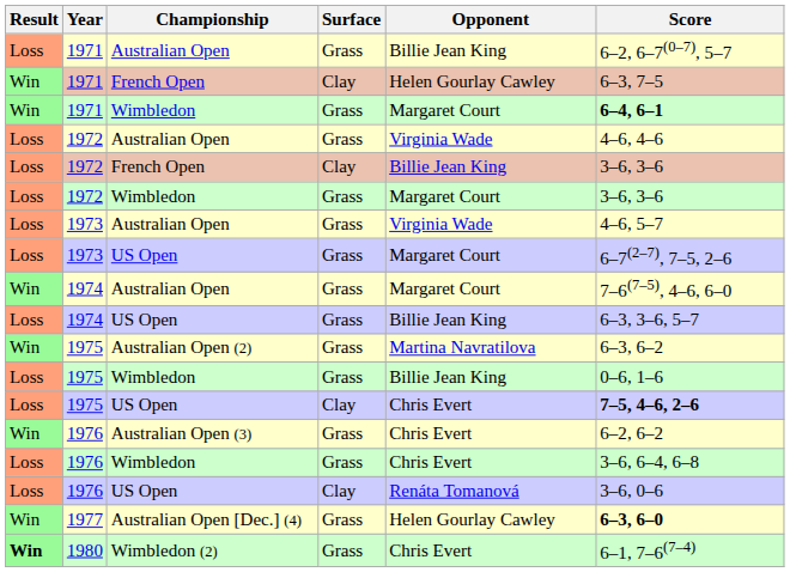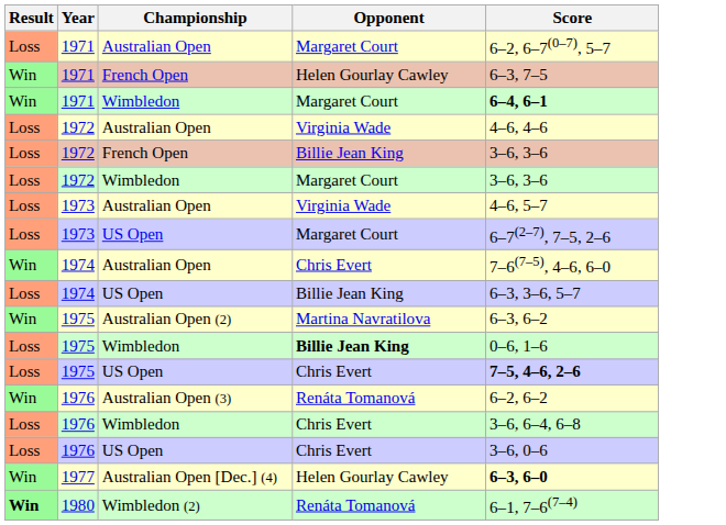 <table class='sortable wikitable'>
 <tr>
 <th style="width:40px">Result</th>
 <th style="width:30px">Year</th>
 <th style="width:180px">Championship</th>
-<th style="width:50px">Surface</th>
 <th style="width:180px">Opponent</th>
 <th style="width:160px" class="unsortable">Score</th>
 </tr>
 <tr style="background:#ffc;">
 <td style="background:#ffa07a;">Loss</td>
 <td><a href='#'>1971</a></td>
 <td><a href='#'>Australian Open</a></td>
-<td>Grass</td>
-<td> Billie Jean King</td>
+<td> <a href='#'>Margaret Court</a></td>
 <td>6–2, 6–7<sup>(0–7)</sup>, 5–7</td>
 </tr>
 <tr style="background:#ebc2af;">
 <td style="background:#98fb98;">Win</td>
 <td><a href='#'>1971</a></td>
 <td><a href='#'>French Open</a></td>
-<td>Clay</td>
 <td> Helen Gourlay Cawley</td>
 <td>6–3, 7–5</td>
 </tr>
 <tr style="background:#cfc;">
 <td style="background:#98fb98;">Win</td>
 <td><a href='#'>1971</a></td>
 <td><a href='#'>Wimbledon</a></td>
-<td>Grass</td>
 <td> Margaret Court</td>
 <td><strong>6–4, 6–1</strong></td>
 </tr>
 <tr style="background:#ffc;">
 <td style="background:#ffa07a;">Loss</td>
 <td><a href='#'>1972</a></td>
 <td>Australian Open</td>
-<td>Grass</td>
 <td> <a href='#'>Virginia Wade</a></td>
 <td>4–6, 4–6</td>
 </tr>
 <tr style="background:#ebc2af;">
 <td style="background:#ffa07a;">Loss</td>
 <td><a href='#'>1972</a></td>
 <td>French Open</td>
-<td>Clay</td>
 <td> <a href='#'>Billie Jean King</a></td>
 <td>3–6, 3–6</td>
 </tr>
 <tr style="background:#cfc;">
 <td style="background:#ffa07a;">Loss</td>
 <td><a href='#'>1972</a></td>
 <td>Wimbledon</td>
-<td>Grass</td>
 <td> Margaret Court</td>
 <td>3–6, 3–6</td>
 </tr>
 <tr style="background:#ffc;">
 <td style="background:#ffa07a;">Loss</td>
 <td><a href='#'>1973</a></td>
 <td>Australian Open</td>
-<td>Grass</td>
 <td> <a href='#'>Virginia Wade</a></td>
 <td>4–6, 5–7</td>
 </tr>
 <tr style="background:#ccf;">
 <td style="background:#ffa07a;">Loss</td>
 <td><a href='#'>1973</a></td>
 <td><a href='#'>US Open</a></td>
-<td>Grass</td>
 <td> Margaret Court</td>
 <td>6–7<sup>(2–7)</sup>, 7–5, 2–6</td>
 </tr>
 <tr style="background:#ffc;">
 <td style="background:#98fb98;">Win</td>
 <td><a href='#'>1974</a></td>
 <td>Australian Open</td>
-<td>Grass</td>
-<td> Margaret Court</td>
+<td> <a href='#'>Chris Evert</a></td>
 <td>7–6<sup>(7–5)</sup>, 4–6, 6–0</td>
 </tr>
 <tr style="background:#ccf;">
 <td style="background:#ffa07a;">Loss</td>
 <td><a href='#'>1974</a></td>
 <td>US Open</td>
-<td>Grass</td>
 <td> Billie Jean King</td>
 <td>6–3, 3–6, 5–7</td>
 </tr>
 <tr style="background:#ffc;">
 <td style="background:#98fb98;">Win</td>
 <td><a href='#'>1975</a></td>
 <td>Australian Open <small>(2)</small></td>
-<td>Grass</td>
 <td> <a href='#'>Martina Navratilova</a></td>
 <td>6–3, 6–2</td>
 </tr>
 <tr style="background:#cfc;">
 <td style="background:#ffa07a;">Loss</td>
 <td><a href='#'>1975</a></td>
 <td>Wimbledon</td>
-<td>Grass</td>
-<td> Billie Jean King</td>
+<td><strong> Billie Jean King</strong></td>
 <td>0–6, 1–6</td>
 </tr>
 <tr style="background:#ccf;">
 <td style="background:#ffa07a;">Loss</td>
 <td><a href='#'>1975</a></td>
 <td>US Open</td>
-<td>Clay</td>
 <td> Chris Evert</td>
 <td><strong>7–5, 4–6, 2–6</strong></td>
 </tr>
 <tr style="background:#ffc;">
 <td style="background:#98fb98;">Win</td>
 <td><a href='#'>1976</a></td>
 <td>Australian Open <small>(3)</small></td>
-<td>Grass</td>
-<td> Chris Evert</td>
+<td> <a href='#'>Renáta Tomanová</a></td>
 <td>6–2, 6–2</td>
 </tr>
 <tr style="background:#cfc;">
 <td style="background:#ffa07a;">Loss</td>
 <td><a href='#'>1976</a></td>
 <td>Wimbledon</td>
-<td>Grass</td>
 <td> Chris Evert</td>
 <td>3–6, 6–4, 6–8</td>
 </tr>
 <tr style="background:#ccf;">
 <td style="background:#ffa07a;">Loss</td>
 <td><a href='#'>1976</a></td>
 <td>US Open</td>
-<td>Clay</td>
-<td> <a href='#'>Renáta Tomanová</a></td>
+<td> Chris Evert</td>
 <td>3–6, 0–6</td>
 </tr>
 <tr style="background:#ffc;">
 <td style="background:#98fb98;">Win</td>
 <td><a href='#'>1977</a></td>
 <td>Australian Open [Dec.] <small>(4)</small></td>
-<td>Grass</td>
 <td> Helen Gourlay Cawley</td>
 <td><strong>6–3, 6–0</strong></td>
 </tr>
 <tr style="background:#cfc;">
 <td style="background:#98fb98;"><strong>Win</strong></td>
 <td><a href='#'>1980</a></td>
 <td>Wimbledon  <small>(2)</small></td>
-<td>Grass</td>
-<td> Chris Evert</td>
+<td> <a href='#'>Renáta Tomanová</a></td>
 <td>6–1, 7–6<sup>(7–4)</sup></td>
 </tr>
 </table>
